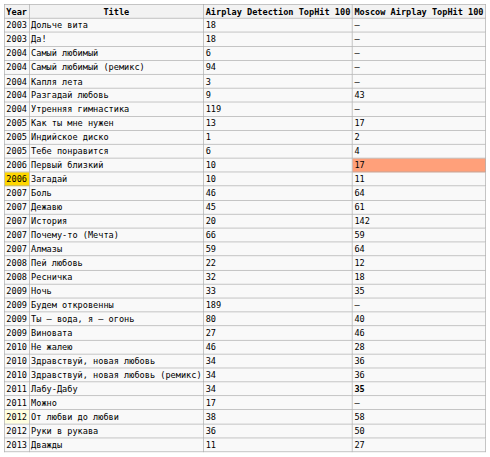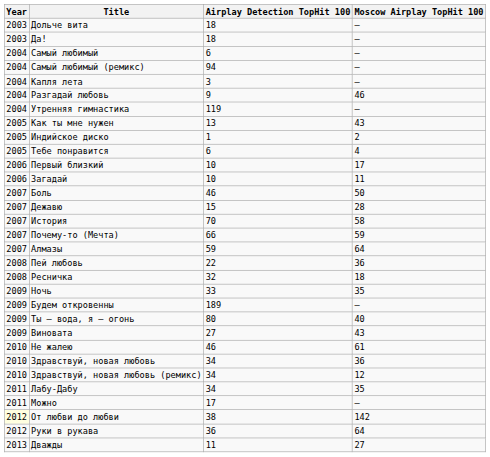 <table class="wikitable">
 <tr>
 <th>Year</th>
 <th>Title</th>
 <th>Airplay Detection TopHit 100</th>
 <th>Moscow Airplay TopHit 100</th>
 </tr>
 <tr>
 <td>2003</td>
 <td>Дольче вита</td>
 <td>18</td>
 <td>–</td>
 </tr>
 <tr>
 <td>2003</td>
 <td>Да!</td>
 <td>18</td>
 <td>–</td>
 </tr>
 <tr>
 <td>2004</td>
 <td>Самый любимый</td>
 <td>6</td>
 <td>–</td>
 </tr>
 <tr>
 <td>2004</td>
 <td>Самый любимый (ремикс)</td>
 <td>94</td>
 <td>–</td>
 </tr>
 <tr>
 <td>2004</td>
 <td>Капля лета</td>
 <td>3</td>
 <td>–</td>
 </tr>
 <tr>
 <td>2004</td>
 <td>Разгадай любовь</td>
 <td>9</td>
-<td>43</td>
+<td>46</td>
 </tr>
 <tr>
 <td>2004</td>
 <td>Утренняя гимнастика</td>
 <td>119</td>
 <td>–</td>
 </tr>
 <tr>
 <td>2005</td>
 <td>Как ты мне нужен</td>
 <td>13</td>
-<td>17</td>
+<td>43</td>
 </tr>
 <tr>
 <td>2005</td>
 <td>Индийское диско</td>
 <td>1</td>
 <td>2</td>
 </tr>
 <tr>
 <td>2005</td>
 <td>Тебе понравится</td>
 <td>6</td>
 <td>4</td>
 </tr>
 <tr>
 <td>2006</td>
 <td>Первый близкий</td>
 <td>10</td>
-<td style="background: lightsalmon;">17</td>
+<td>17</td>
 </tr>
 <tr>
-<td style="background: gold;">2006</td>
+<td>2006</td>
 <td>Загадай</td>
 <td>10</td>
 <td>11</td>
 </tr>
 <tr>
 <td>2007</td>
 <td>Боль</td>
 <td>46</td>
-<td>64</td>
+<td>50</td>
 </tr>
 <tr>
 <td>2007</td>
 <td>Дежавю</td>
-<td>45</td>
-<td>61</td>
+<td>15</td>
+<td>28</td>
 </tr>
 <tr>
 <td>2007</td>
 <td>История</td>
-<td>20</td>
-<td>142</td>
+<td>70</td>
+<td>58</td>
 </tr>
 <tr>
 <td>2007</td>
 <td>Почему-то (Мечта)</td>
 <td>66</td>
 <td>59</td>
 </tr>
 <tr>
 <td>2007</td>
 <td>Алмазы</td>
 <td>59</td>
 <td>64</td>
 </tr>
 <tr>
 <td>2008</td>
 <td>Пей любовь</td>
 <td>22</td>
-<td>12</td>
+<td>36</td>
 </tr>
 <tr>
 <td>2008</td>
 <td>Ресничка</td>
 <td>32</td>
 <td>18</td>
 </tr>
 <tr>
 <td>2009</td>
 <td>Ночь</td>
 <td>33</td>
 <td>35</td>
 </tr>
 <tr>
 <td>2009</td>
 <td>Будем откровенны</td>
 <td>189</td>
 <td>–</td>
 </tr>
 <tr>
 <td>2009</td>
 <td>Ты — вода, я — огонь</td>
 <td>80</td>
 <td>40</td>
 </tr>
 <tr>
 <td>2009</td>
 <td>Виновата</td>
 <td>27</td>
-<td>46</td>
+<td>43</td>
 </tr>
 <tr>
 <td>2010</td>
 <td>Не жалею</td>
 <td>46</td>
-<td>28</td>
+<td>61</td>
 </tr>
 <tr>
 <td>2010</td>
 <td>Здравствуй, новая любовь</td>
 <td>34</td>
 <td>36</td>
 </tr>
 <tr>
 <td>2010</td>
 <td>Здравствуй, новая любовь (ремикс)</td>
 <td>34</td>
-<td>36</td>
+<td>12</td>
 </tr>
 <tr>
 <td>2011</td>
 <td>Лабу-Дабу</td>
 <td>34</td>
-<td><strong>35</strong></td>
+<td>35</td>
 </tr>
 <tr>
 <td>2011</td>
 <td>Можно</td>
 <td>17</td>
 <td>–</td>
 </tr>
 <tr>
 <td style="background: lightyellow;">2012</td>
 <td>От любви до любви</td>
 <td>38</td>
-<td>58</td>
+<td>142</td>
 </tr>
 <tr>
 <td>2012</td>
 <td>Руки в рукава</td>
 <td>36</td>
-<td>50</td>
+<td>64</td>
 </tr>
 <tr>
 <td>2013</td>
 <td>Дважды</td>
 <td>11</td>
 <td>27</td>
 </tr>
 </table>
